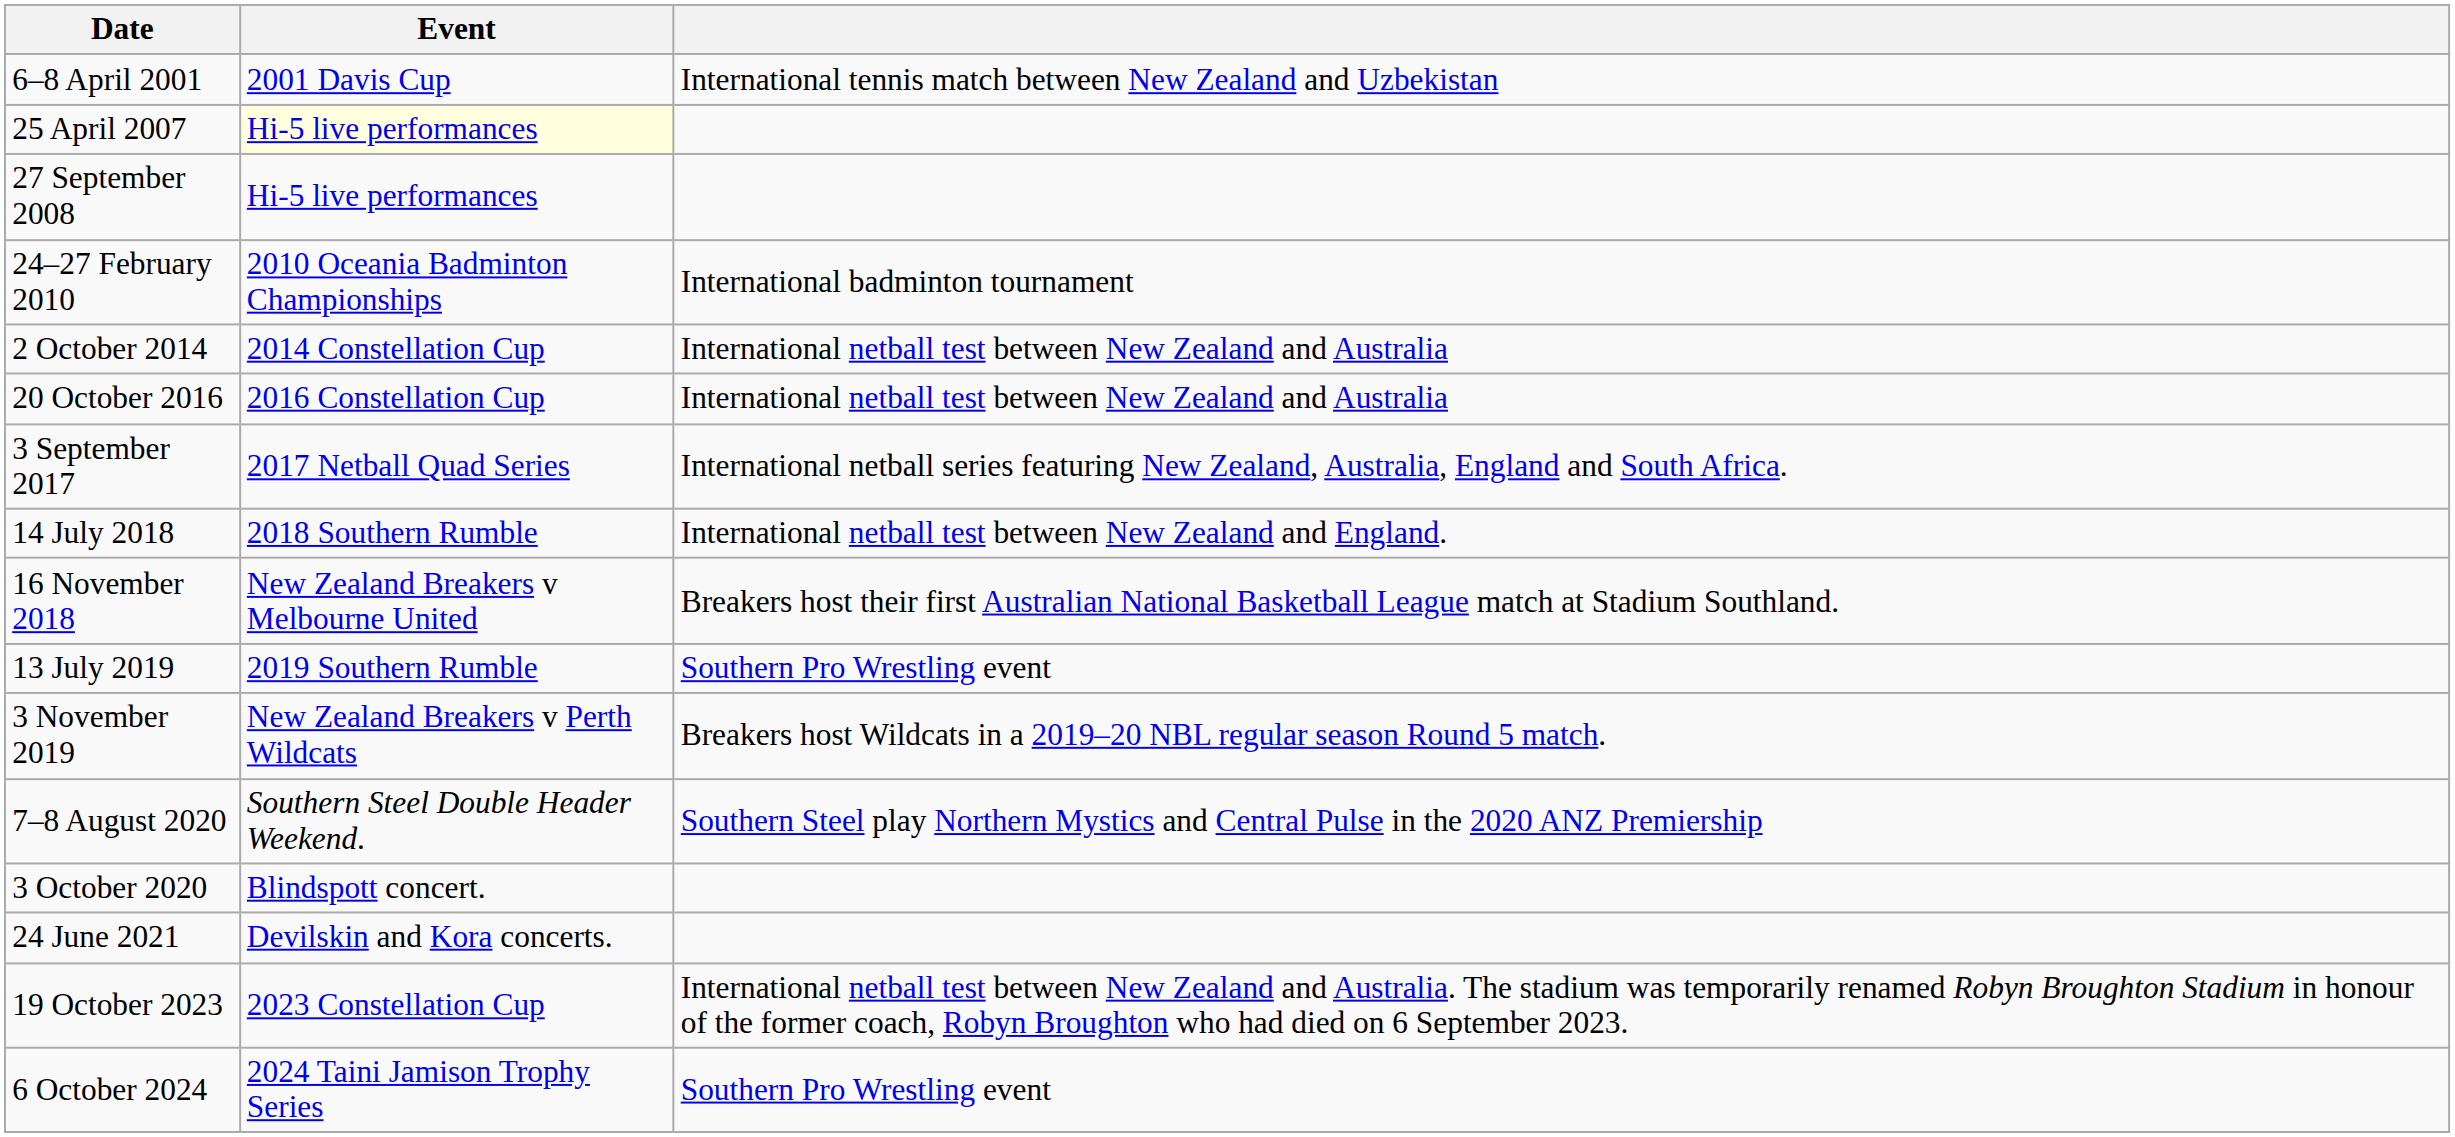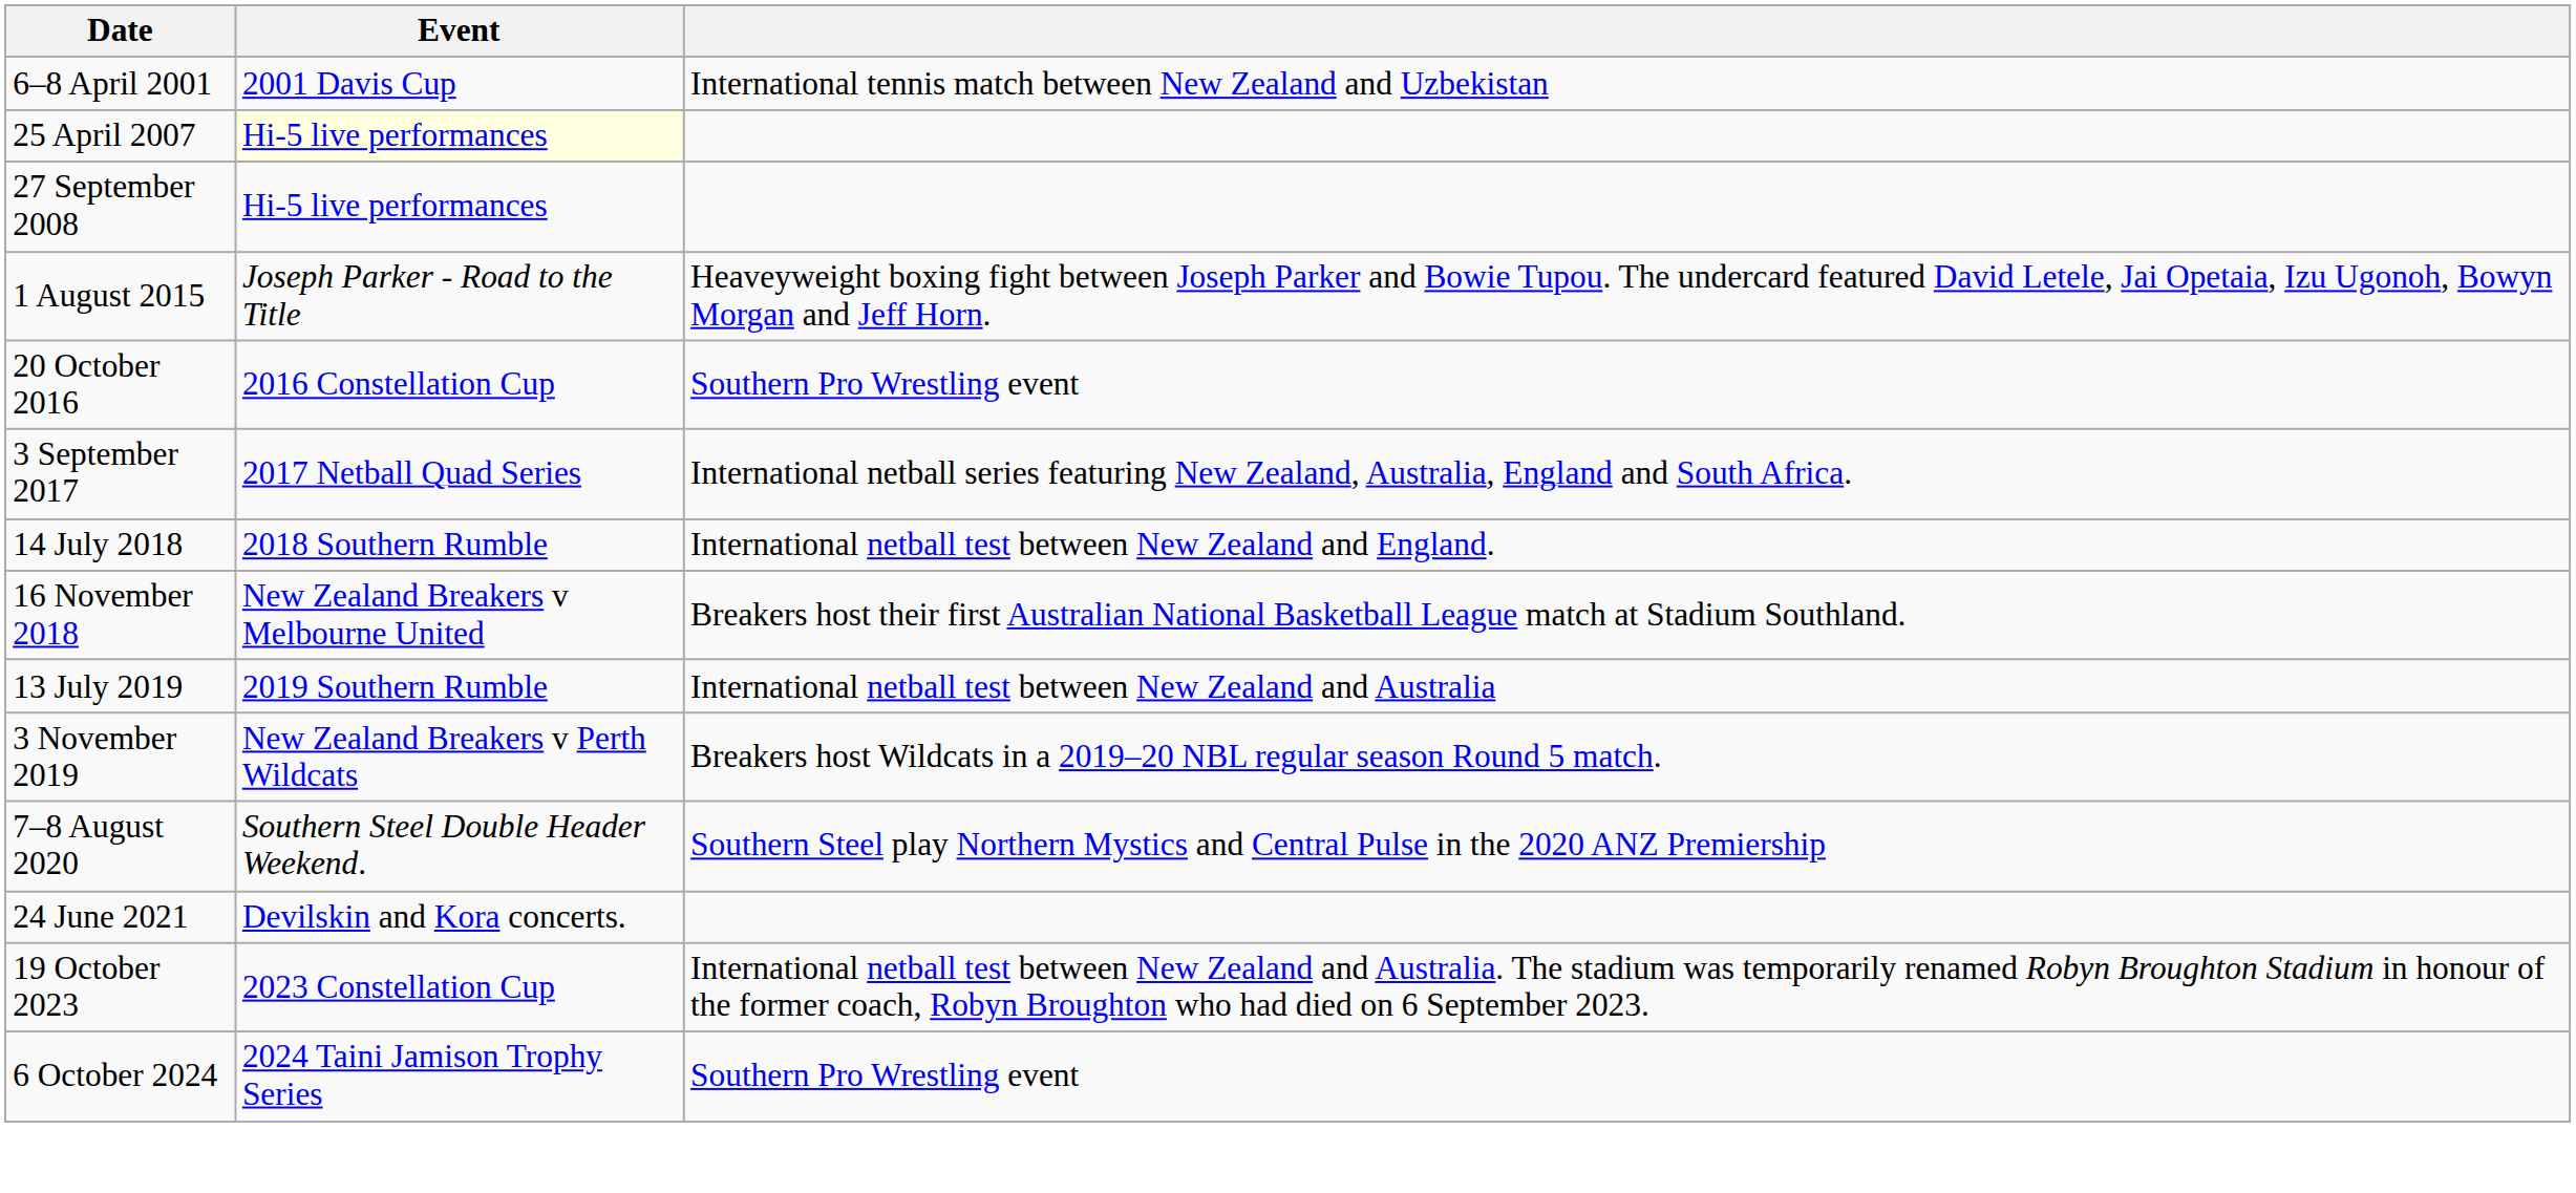 <table class="wikitable collapsible">
 <tr>
 <th>Date</th>
 <th>Event</th>
 <th></th>
 </tr>
 <tr>
 <td>6–8 April 2001</td>
 <td><a href='#'>2001 Davis Cup</a></td>
 <td>International tennis match between <a href='#'>New Zealand</a> and <a href='#'>Uzbekistan</a></td>
 </tr>
 <tr>
 <td>25 April 2007</td>
 <td style="background: lightyellow;"><a href='#'>Hi-5 live performances</a></td>
 <td></td>
 </tr>
 <tr>
 <td>27 September 2008</td>
 <td><a href='#'>Hi-5 live performances</a></td>
 <td></td>
 </tr>
 <tr>
-<td>24–27 February 2010</td>
-<td><a href='#'>2010 Oceania Badminton Championships</a></td>
-<td>International badminton tournament</td>
-</tr>
-<tr>
-<td>2 October 2014</td>
-<td><a href='#'>2014 Constellation Cup</a></td>
-<td>International <a href='#'>netball test</a> between <a href='#'>New Zealand</a> and <a href='#'>Australia</a></td>
+<td>1 August 2015</td>
+<td><em>Joseph Parker - Road to the Title</em></td>
+<td>Heaveyweight boxing fight between <a href='#'>Joseph Parker</a> and <a href='#'>Bowie Tupou</a>. The undercard featured <a href='#'>David Letele</a>, <a href='#'>Jai Opetaia</a>, <a href='#'>Izu Ugonoh</a>, <a href='#'>Bowyn Morgan</a> and <a href='#'>Jeff Horn</a>.</td>
 </tr>
 <tr>
 <td>20 October 2016</td>
 <td><a href='#'>2016 Constellation Cup</a></td>
-<td>International <a href='#'>netball test</a> between <a href='#'>New Zealand</a> and <a href='#'>Australia</a></td>
+<td><a href='#'>Southern Pro Wrestling</a> event</td>
 </tr>
 <tr>
 <td>3 September 2017</td>
 <td><a href='#'>2017 Netball Quad Series</a></td>
 <td>International netball series featuring <a href='#'>New Zealand</a>, <a href='#'>Australia</a>, <a href='#'>England</a> and <a href='#'>South Africa</a>.</td>
 </tr>
 <tr>
 <td>14 July 2018</td>
 <td><a href='#'>2018 Southern Rumble</a></td>
 <td>International <a href='#'>netball test</a> between <a href='#'>New Zealand</a> and <a href='#'>England</a>.</td>
 </tr>
 <tr>
 <td>16 November <a href='#'>2018</a></td>
 <td><a href='#'>New Zealand Breakers</a> v <a href='#'>Melbourne United</a></td>
 <td>Breakers host their first <a href='#'>Australian National Basketball League</a> match at Stadium Southland.</td>
 </tr>
 <tr>
 <td>13 July 2019</td>
 <td><a href='#'>2019 Southern Rumble</a></td>
-<td><a href='#'>Southern Pro Wrestling</a> event</td>
+<td>International <a href='#'>netball test</a> between <a href='#'>New Zealand</a> and <a href='#'>Australia</a></td>
 </tr>
 <tr>
 <td>3 November 2019</td>
 <td><a href='#'>New Zealand Breakers</a> v <a href='#'>Perth Wildcats</a></td>
 <td>Breakers host Wildcats in a <a href='#'>2019–20 NBL regular season Round 5 match</a>.</td>
 </tr>
 <tr>
 <td>7–8 August 2020</td>
 <td><em>Southern Steel Double Header Weekend</em>.</td>
 <td><a href='#'>Southern Steel</a> play <a href='#'>Northern Mystics</a> and <a href='#'>Central Pulse</a> in the <a href='#'>2020 ANZ Premiership</a></td>
-</tr>
-<tr>
-<td>3 October 2020</td>
-<td><a href='#'>Blindspott</a> concert.</td>
-<td></td>
 </tr>
 <tr>
 <td>24 June 2021</td>
 <td><a href='#'>Devilskin</a> and <a href='#'>Kora</a> concerts.</td>
 <td></td>
 </tr>
 <tr>
 <td>19 October 2023</td>
 <td><a href='#'>2023 Constellation Cup</a></td>
 <td>International <a href='#'>netball test</a> between <a href='#'>New Zealand</a> and <a href='#'>Australia</a>. The stadium was temporarily renamed <em>Robyn Broughton Stadium</em> in honour of the former coach, <a href='#'>Robyn Broughton</a> who had died on 6 September 2023.</td>
 </tr>
 <tr>
 <td>6 October 2024</td>
 <td><a href='#'>2024 Taini Jamison Trophy Series</a></td>
 <td><a href='#'>Southern Pro Wrestling</a> event</td>
 </tr>
 <tr>
 </tr>
 </table>
